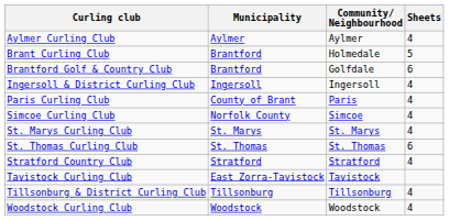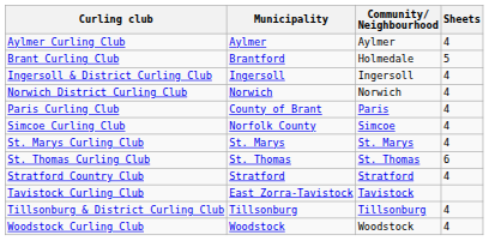 <table class="wikitable">
 <tr>
 <th>Curling club</th>
 <th>Municipality</th>
 <th>Community/<br>Neighbourhood</th>
 <th>Sheets</th>
 </tr>
 <tr>
 <td><a href='#'>Aylmer Curling Club</a></td>
 <td><a href='#'>Aylmer</a></td>
 <td>Aylmer</td>
 <td>4</td>
 </tr>
 <tr>
 <td><a href='#'>Brant Curling Club</a></td>
 <td><a href='#'>Brantford</a></td>
 <td>Holmedale</td>
 <td>5</td>
 </tr>
 <tr>
-<td><a href='#'>Brantford Golf & Country Club</a></td>
-<td><a href='#'>Brantford</a></td>
-<td>Golfdale</td>
-<td>6</td>
-</tr>
-<tr>
 <td><a href='#'>Ingersoll & District Curling Club</a></td>
 <td><a href='#'>Ingersoll</a></td>
 <td>Ingersoll</td>
+<td>4</td>
+</tr>
+<tr>
+<td><a href='#'>Norwich District Curling Club</a></td>
+<td><a href='#'>Norwich</a></td>
+<td>Norwich</td>
 <td>4</td>
 </tr>
 <tr>
 <td><a href='#'>Paris Curling Club</a></td>
 <td><a href='#'>County of Brant</a></td>
 <td><a href='#'>Paris</a></td>
 <td>4</td>
 </tr>
 <tr>
 <td><a href='#'>Simcoe Curling Club</a></td>
 <td><a href='#'>Norfolk County</a></td>
 <td><a href='#'>Simcoe</a></td>
 <td>4</td>
 </tr>
 <tr>
 <td><a href='#'>St. Marys Curling Club</a></td>
 <td><a href='#'>St. Marys</a></td>
 <td><a href='#'>St. Marys</a></td>
 <td>4</td>
 </tr>
 <tr>
 <td><a href='#'>St. Thomas Curling Club</a></td>
 <td><a href='#'>St. Thomas</a></td>
 <td><a href='#'>St. Thomas</a></td>
 <td>6</td>
 </tr>
 <tr>
 <td><a href='#'>Stratford Country Club</a></td>
 <td><a href='#'>Stratford</a></td>
 <td><a href='#'>Stratford</a></td>
 <td>4</td>
 </tr>
 <tr>
 <td><a href='#'>Tavistock Curling Club</a></td>
 <td><a href='#'>East Zorra-Tavistock</a></td>
 <td><a href='#'>Tavistock</a></td>
 <td></td>
 </tr>
 <tr>
 <td><a href='#'>Tillsonburg & District Curling Club</a></td>
 <td><a href='#'>Tillsonburg</a></td>
 <td><a href='#'>Tillsonburg</a></td>
 <td>4</td>
 </tr>
 <tr>
 <td><a href='#'>Woodstock Curling Club</a></td>
 <td><a href='#'>Woodstock</a></td>
 <td>Woodstock</td>
 <td>4</td>
 </tr>
 </table>
